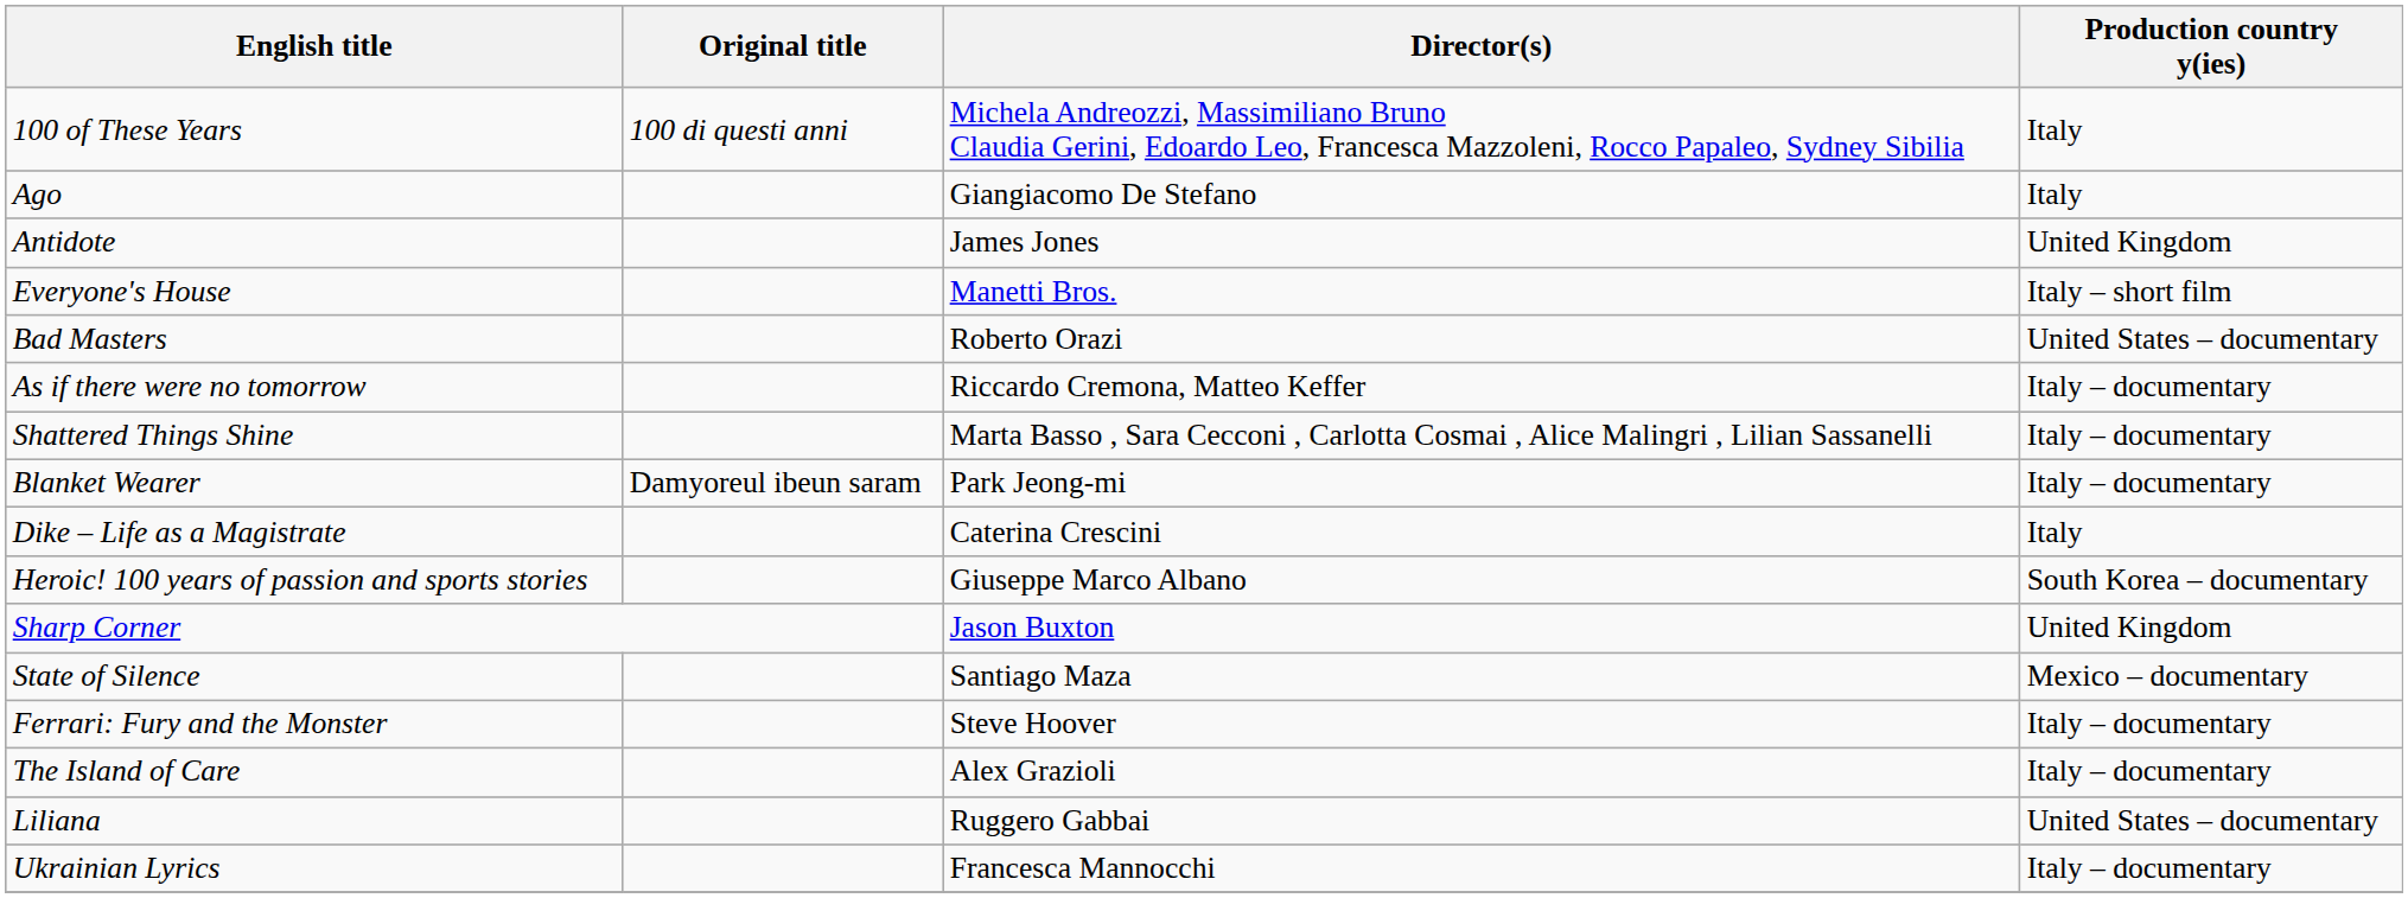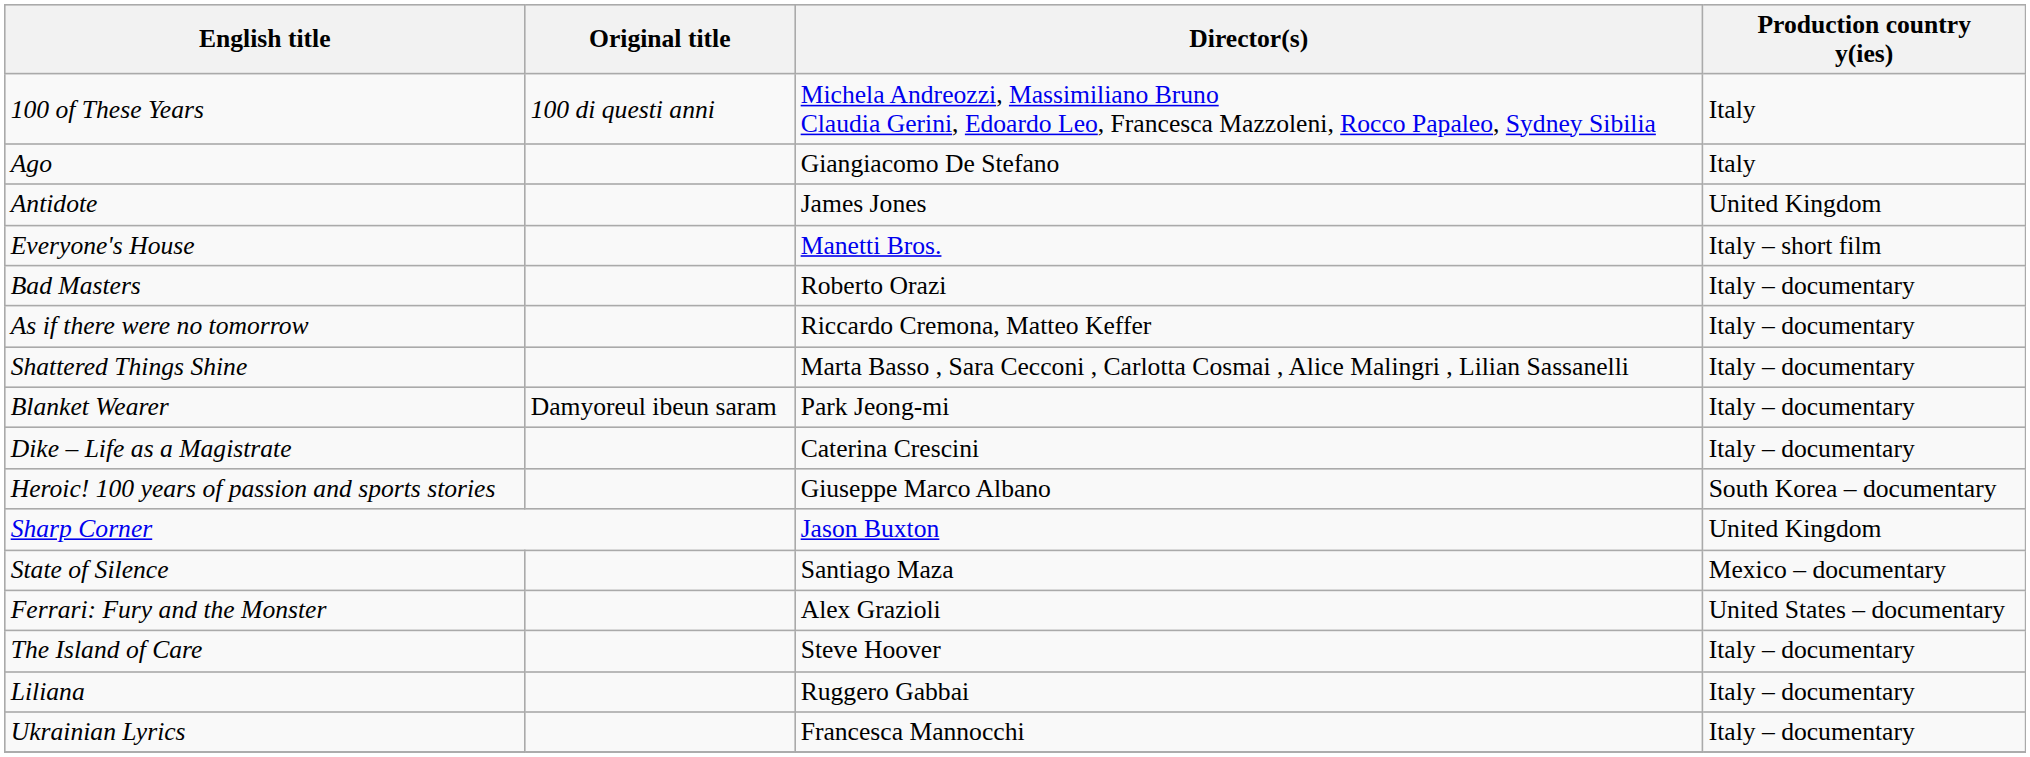 <table class="sortable wikitable" style="width:100%; margin-bottom:4px" cellpadding="5">
 <tr>
 <th scope="col">English title</th>
 <th scope="col">Original title</th>
 <th scope="col">Director(s)</th>
 <th scope="col">Production country<br>y(ies)</th>
 </tr>
 <tr>
 <td><em>100 of These Years</em></td>
 <td><em>100 di questi anni</em></td>
 <td><a href='#'>Michela Andreozzi</a>, <a href='#'>Massimiliano Bruno</a><br><a href='#'>Claudia Gerini</a>, <a href='#'>Edoardo Leo</a>, Francesca Mazzoleni, <a href='#'>Rocco Papaleo</a>, <a href='#'>Sydney Sibilia</a></td>
 <td>Italy</td>
 </tr>
 <tr>
 <td><em>Ago</em></td>
 <td></td>
 <td>Giangiacomo De Stefano</td>
 <td>Italy</td>
 </tr>
 <tr>
 <td><em>Antidote</em></td>
 <td></td>
 <td>James Jones</td>
 <td>United Kingdom</td>
 </tr>
 <tr>
 <td><em>Everyone's House</em></td>
 <td></td>
 <td><a href='#'>Manetti Bros.</a></td>
 <td>Italy – short film</td>
 </tr>
 <tr>
 <td><em>Bad Masters</em></td>
 <td></td>
 <td>Roberto Orazi</td>
-<td>United States – documentary</td>
+<td>Italy – documentary</td>
 </tr>
 <tr>
 <td><em>As if there were no tomorrow</em></td>
 <td></td>
 <td>Riccardo Cremona, Matteo Keffer</td>
 <td>Italy – documentary</td>
 </tr>
 <tr>
 <td><em>Shattered Things Shine</em></td>
 <td></td>
 <td>Marta Basso , Sara Cecconi , Carlotta Cosmai , Alice Malingri , Lilian Sassanelli</td>
 <td>Italy – documentary</td>
 </tr>
 <tr>
 <td><em>Blanket Wearer</em></td>
 <td>Damyoreul ibeun saram</td>
 <td>Park Jeong-mi</td>
 <td>Italy – documentary</td>
 </tr>
 <tr>
 <td><em>Dike – Life as a Magistrate</em></td>
 <td></td>
 <td>Caterina Crescini</td>
-<td>Italy</td>
+<td>Italy – documentary</td>
 </tr>
 <tr>
 <td><em>Heroic! 100 years of passion and sports stories</em></td>
 <td></td>
 <td>Giuseppe Marco Albano</td>
 <td>South Korea – documentary</td>
 </tr>
 <tr>
 <td colspan=2><em><a href='#'>Sharp Corner</a></em></td>
 <td><a href='#'>Jason Buxton</a></td>
 <td>United Kingdom</td>
 </tr>
 <tr>
 <td><em>State of Silence</em></td>
 <td></td>
 <td>Santiago Maza</td>
 <td>Mexico – documentary</td>
 </tr>
 <tr>
 <td><em>Ferrari: Fury and the Monster</em></td>
 <td></td>
-<td>Steve Hoover</td>
-<td>Italy – documentary</td>
+<td>Alex Grazioli</td>
+<td>United States – documentary</td>
 </tr>
 <tr>
 <td><em>The Island of Care</em></td>
 <td></td>
-<td>Alex Grazioli</td>
+<td>Steve Hoover</td>
 <td>Italy – documentary</td>
 </tr>
 <tr>
 <td><em>Liliana</em></td>
 <td></td>
 <td>Ruggero Gabbai</td>
-<td>United States – documentary</td>
+<td>Italy – documentary</td>
 </tr>
 <tr>
 <td><em>Ukrainian Lyrics</em></td>
 <td></td>
 <td>Francesca Mannocchi</td>
 <td>Italy – documentary</td>
 </tr>
 <tr>
 </tr>
 </table>
